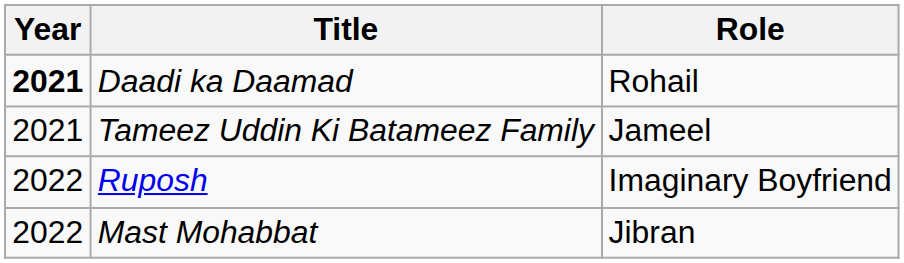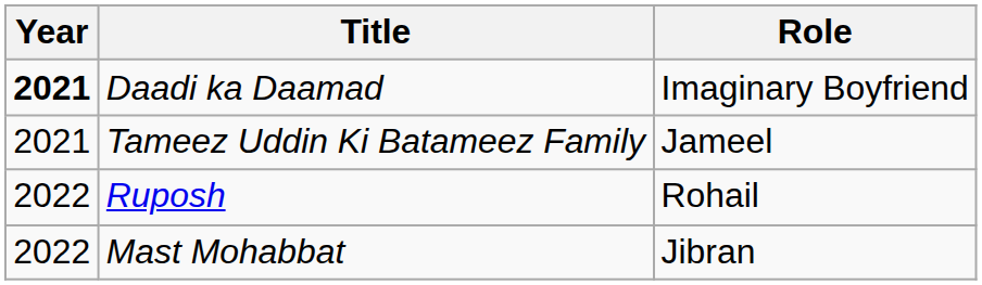 <table class="wikitable sortable plainrowheaders">
 <tr style="text-align:center;">
 <th scope="col">Year</th>
 <th scope="col">Title</th>
 <th scope="col">Role</th>
 </tr>
 <tr>
 <td><strong>2021</strong></td>
 <td><em>Daadi ka Daamad</em></td>
-<td>Rohail</td>
+<td>Imaginary Boyfriend</td>
 </tr>
 <tr>
 <td>2021</td>
 <td><em>Tameez Uddin Ki Batameez Family</em></td>
 <td>Jameel</td>
 </tr>
 <tr>
 <td>2022</td>
 <td><em><a href='#'>Ruposh</a></em></td>
-<td>Imaginary Boyfriend</td>
+<td>Rohail</td>
 </tr>
 <tr>
 <td>2022</td>
 <td><em>Mast Mohabbat</em></td>
 <td>Jibran</td>
 </tr>
 </table>
